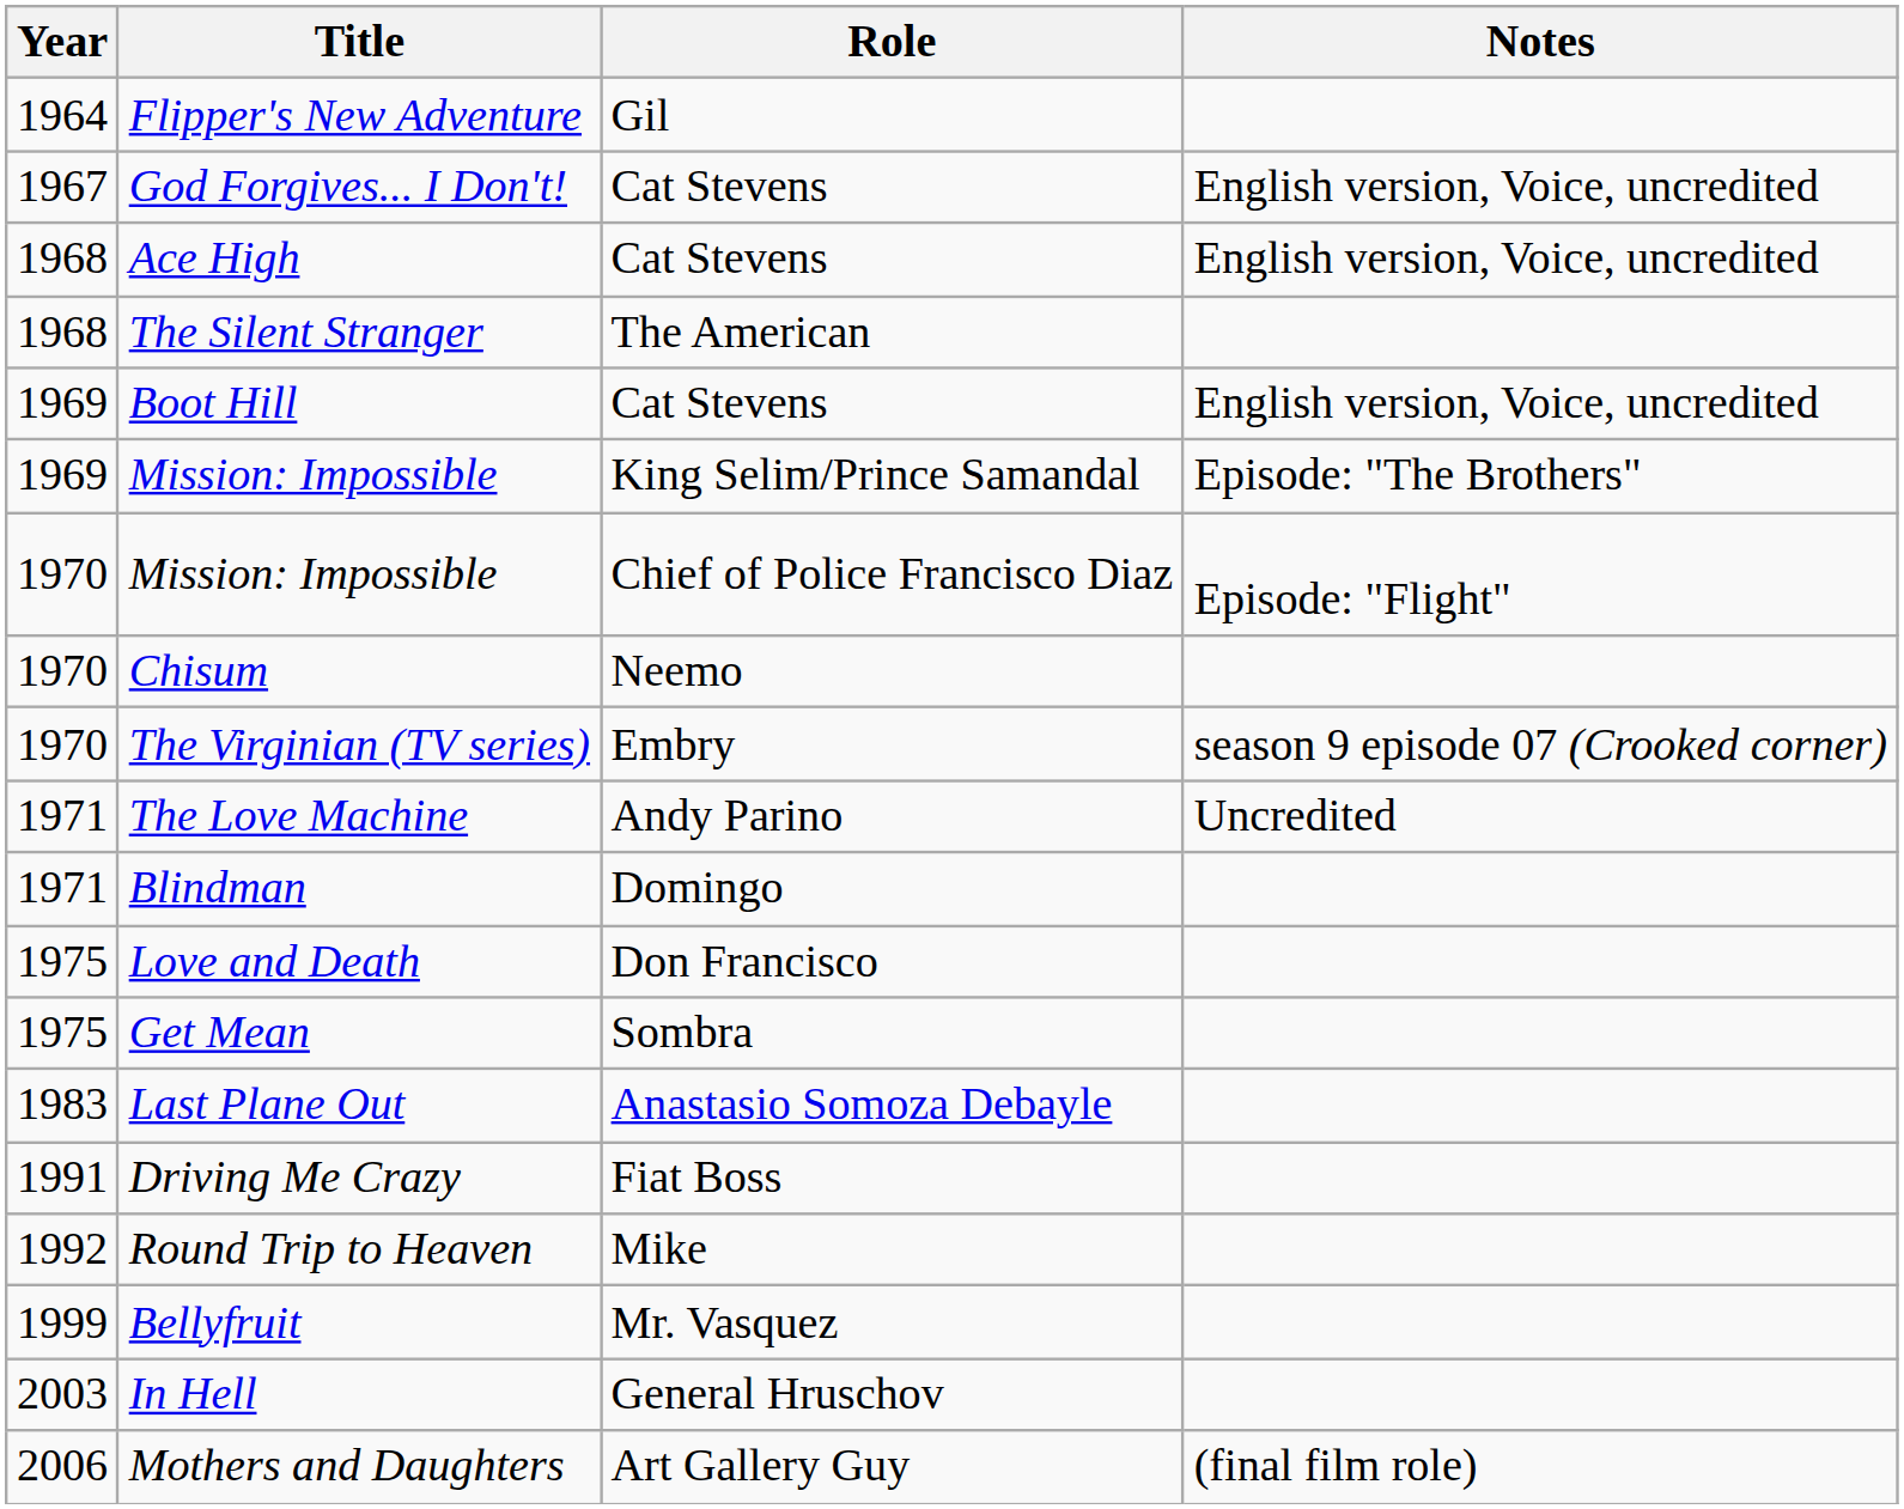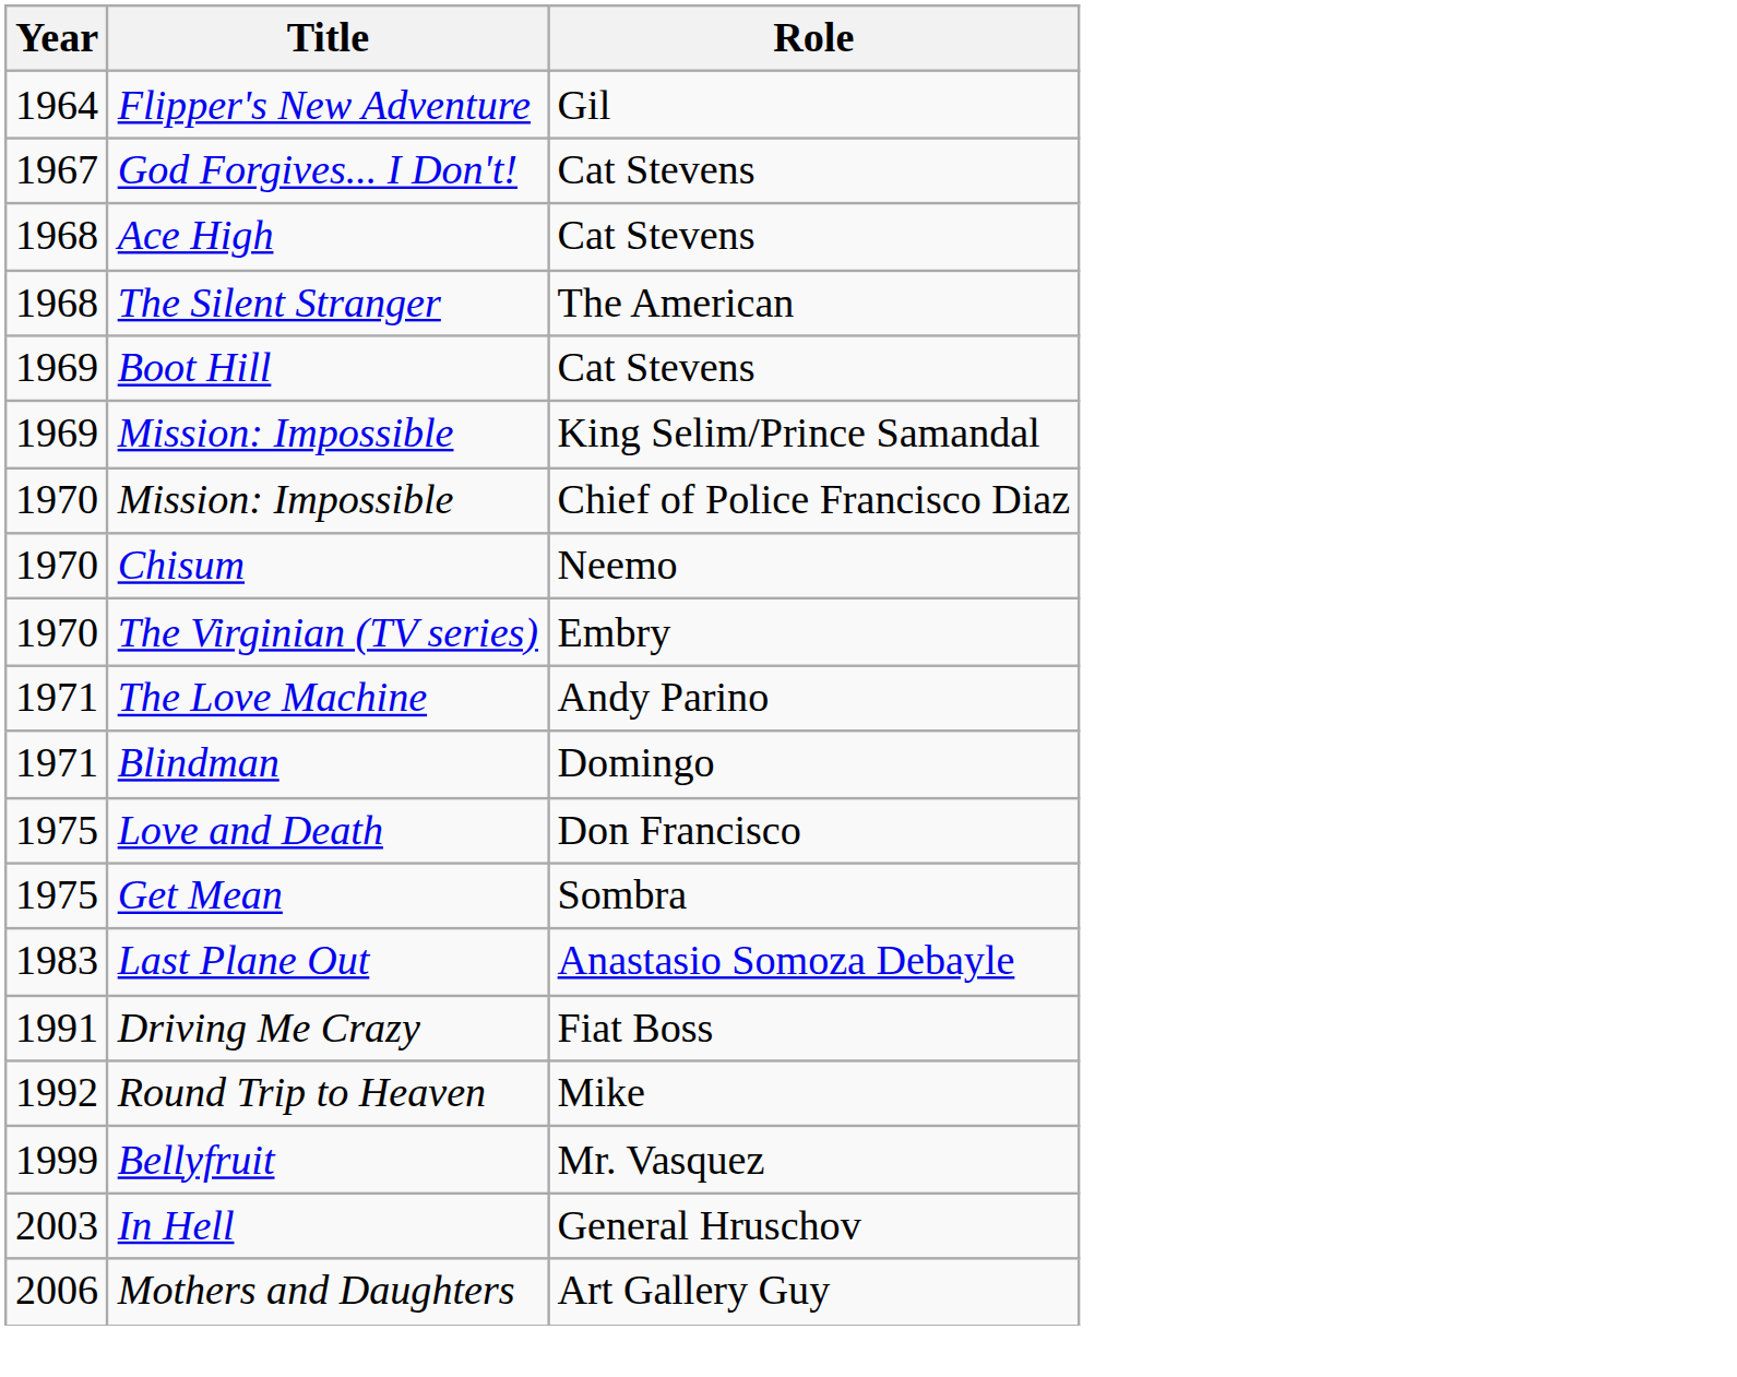 <table class="wikitable">
 <tr>
 <th>Year</th>
 <th>Title</th>
 <th>Role</th>
-<th>Notes</th>
 </tr>
 <tr>
 <td>1964</td>
 <td><em><a href='#'>Flipper's New Adventure</a></em></td>
 <td>Gil</td>
-<td></td>
 </tr>
 <tr>
 <td>1967</td>
 <td><em><a href='#'>God Forgives... I Don't!</a></em></td>
 <td>Cat Stevens</td>
-<td>English version, Voice, uncredited</td>
 </tr>
 <tr>
 <td>1968</td>
 <td><em><a href='#'>Ace High</a></em></td>
 <td>Cat Stevens</td>
-<td>English version, Voice, uncredited</td>
 </tr>
 <tr>
 <td>1968</td>
 <td><em><a href='#'>The Silent Stranger</a></em></td>
 <td>The American</td>
-<td></td>
 </tr>
 <tr>
 <td>1969</td>
 <td><em><a href='#'>Boot Hill</a></em></td>
 <td>Cat Stevens</td>
-<td>English version, Voice, uncredited</td>
 </tr>
 <tr>
 <td>1969</td>
 <td><em><a href='#'>Mission: Impossible</a></em></td>
 <td>King Selim/Prince Samandal</td>
-<td>Episode: "The Brothers"</td>
 </tr>
 <tr>
 <td>1970</td>
 <td><em>Mission: Impossible</em></td>
 <td>Chief of Police Francisco Diaz</td>
-<td><br>Episode: "Flight"</td>
 </tr>
 <tr>
 <td>1970</td>
 <td><em><a href='#'>Chisum</a></em></td>
 <td>Neemo</td>
-<td></td>
 </tr>
 <tr>
 <td>1970</td>
 <td><em><a href='#'>The Virginian (TV series)</a></em></td>
 <td>Embry</td>
-<td>season 9 episode 07 <em>(Crooked corner)</em></td>
 </tr>
 <tr>
 <td>1971</td>
 <td><em><a href='#'>The Love Machine</a></em></td>
 <td>Andy Parino</td>
-<td>Uncredited</td>
 </tr>
 <tr>
 <td>1971</td>
 <td><em><a href='#'>Blindman</a></em></td>
 <td>Domingo</td>
-<td></td>
 </tr>
 <tr>
 <td>1975</td>
 <td><em><a href='#'>Love and Death</a></em></td>
 <td>Don Francisco</td>
-<td></td>
 </tr>
 <tr>
 <td>1975</td>
 <td><em><a href='#'>Get Mean</a></em></td>
 <td>Sombra</td>
-<td></td>
 </tr>
 <tr>
 <td>1983</td>
 <td><em><a href='#'>Last Plane Out</a></em></td>
 <td><a href='#'>Anastasio Somoza Debayle</a></td>
-<td></td>
 </tr>
 <tr>
 <td>1991</td>
 <td><em>Driving Me Crazy</em></td>
 <td>Fiat Boss</td>
-<td></td>
 </tr>
 <tr>
 <td>1992</td>
 <td><em>Round Trip to Heaven</em></td>
 <td>Mike</td>
-<td></td>
 </tr>
 <tr>
 <td>1999</td>
 <td><em><a href='#'>Bellyfruit</a></em></td>
 <td>Mr. Vasquez</td>
-<td></td>
 </tr>
 <tr>
 <td>2003</td>
 <td><em><a href='#'>In Hell</a></em></td>
 <td>General Hruschov</td>
-<td></td>
 </tr>
 <tr>
 <td>2006</td>
 <td><em>Mothers and Daughters</em></td>
 <td>Art Gallery Guy</td>
-<td>(final film role)</td>
 </tr>
 </table>
